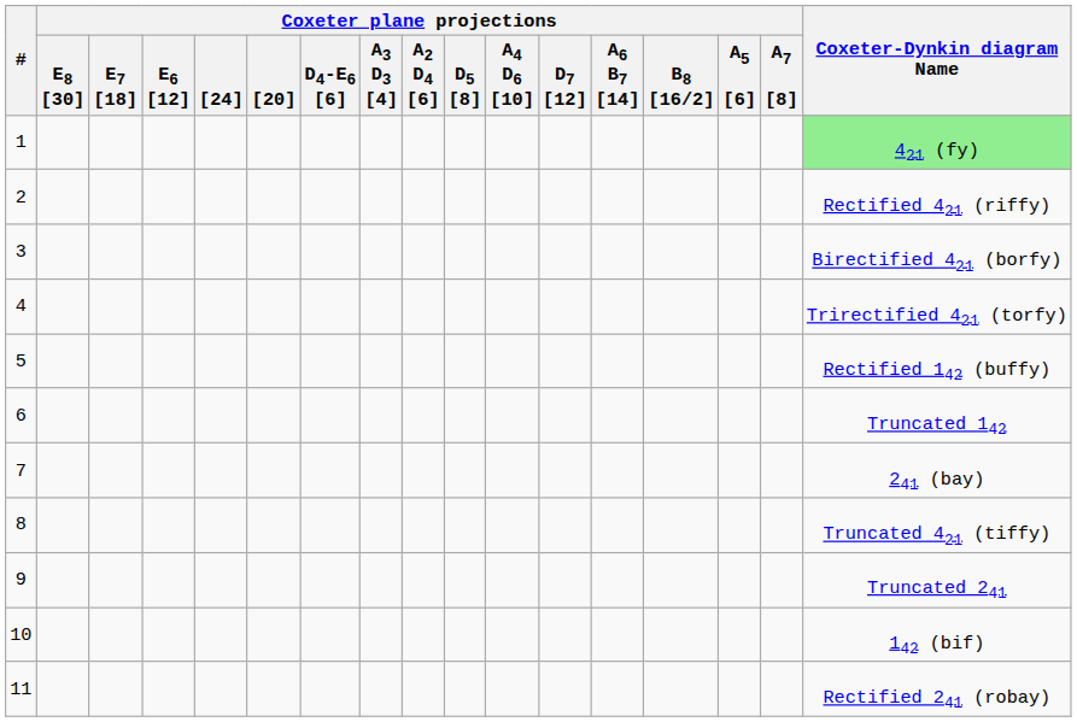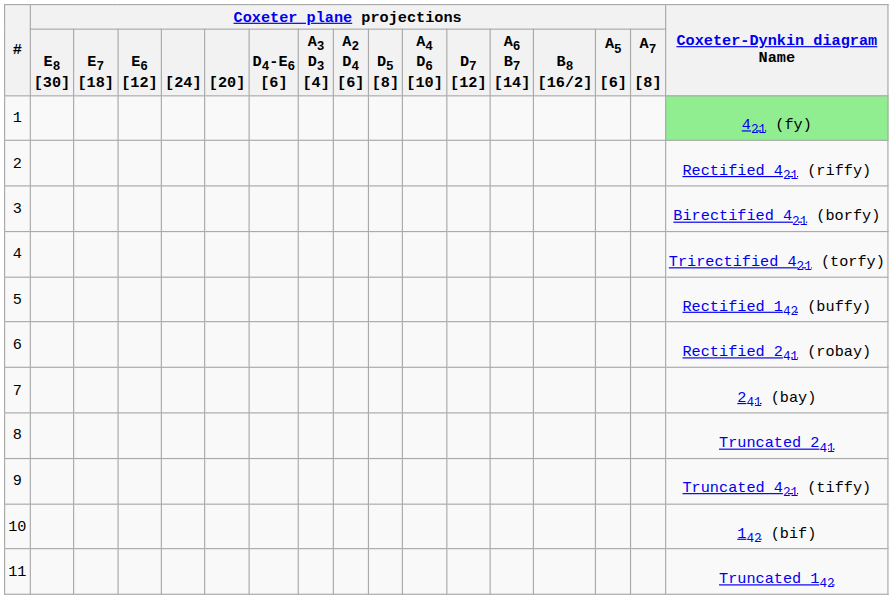 <table class="wikitable">
 <tr>
 <th rowspan=2>#</th>
 <th colspan=15><a href='#'>Coxeter plane</a> projections</th>
 <th rowspan=2><a href='#'>Coxeter-Dynkin diagram</a><br>Name</th>
 </tr>
 <tr valign=bottom>
 <th>E<sub>8</sub><br>[30]</th>
 <th>E<sub>7</sub><br>[18]</th>
 <th>E<sub>6</sub><br>[12]</th>
 <th>[24]</th>
 <th>[20]</th>
 <th>D<sub>4</sub>-E<sub>6</sub><br>[6]</th>
 <th>A<sub>3</sub><br>D<sub>3</sub><br>[4]</th>
 <th>A<sub>2</sub><br>D<sub>4</sub><br>[6]</th>
 <th>D<sub>5</sub><br>[8]</th>
 <th>A<sub>4</sub><br>D<sub>6</sub><br>[10]</th>
 <th>D<sub>7</sub><br>[12]</th>
 <th>A<sub>6</sub><br>B<sub>7</sub><br>[14]</th>
 <th>B<sub>8</sub><br>[16/2]</th>
 <th>A<sub>5</sub><br> <br>[6]</th>
 <th>A<sub>7</sub><br> <br>[8]</th>
 </tr>
 <tr align=center>
 <td>1</td>
 <td></td>
 <td></td>
 <td></td>
 <td></td>
 <td></td>
 <td></td>
 <td></td>
 <td></td>
 <td></td>
 <td></td>
 <td></td>
 <td></td>
 <td></td>
 <td></td>
 <td></td>
 <td style="background: lightgreen;"><br><a href='#'>4<sub>21</sub></a> (fy)</td>
 </tr>
 <tr align=center>
 <td>2</td>
 <td></td>
 <td></td>
 <td></td>
 <td></td>
 <td></td>
 <td></td>
 <td></td>
 <td></td>
 <td></td>
 <td></td>
 <td></td>
 <td></td>
 <td></td>
 <td></td>
 <td></td>
 <td><br><a href='#'>Rectified 4<sub>21</sub></a> (riffy)</td>
 </tr>
 <tr align=center>
 <td>3</td>
 <td></td>
 <td></td>
 <td></td>
 <td></td>
 <td></td>
 <td></td>
 <td></td>
 <td></td>
 <td></td>
 <td></td>
 <td></td>
 <td></td>
 <td></td>
 <td></td>
 <td></td>
 <td><br><a href='#'>Birectified 4<sub>21</sub></a> (borfy)</td>
 </tr>
 <tr align=center>
 <td>4</td>
 <td></td>
 <td></td>
 <td></td>
 <td></td>
 <td></td>
 <td></td>
 <td></td>
 <td></td>
 <td></td>
 <td></td>
 <td></td>
 <td></td>
 <td></td>
 <td></td>
 <td></td>
 <td><br><a href='#'>Trirectified 4<sub>21</sub></a> (torfy)</td>
 </tr>
 <tr align=center>
 <td>5</td>
 <td></td>
 <td></td>
 <td></td>
 <td></td>
 <td></td>
 <td></td>
 <td></td>
 <td></td>
 <td></td>
 <td></td>
 <td></td>
 <td></td>
 <td></td>
 <td></td>
 <td></td>
 <td><br><a href='#'>Rectified 1<sub>42</sub></a> (buffy)</td>
 </tr>
 <tr align=center>
 <td>6</td>
 <td></td>
 <td></td>
 <td></td>
 <td></td>
 <td></td>
 <td></td>
 <td></td>
 <td></td>
 <td></td>
 <td></td>
 <td></td>
 <td></td>
 <td></td>
 <td></td>
 <td></td>
-<td><br><a href='#'>Truncated 1<sub>42</sub></a></td>
+<td><br><a href='#'>Rectified 2<sub>41</sub></a> (robay)</td>
 </tr>
 <tr align=center>
 <td>7</td>
 <td></td>
 <td></td>
 <td></td>
 <td></td>
 <td></td>
 <td></td>
 <td></td>
 <td></td>
 <td></td>
 <td></td>
 <td></td>
 <td></td>
 <td></td>
 <td></td>
 <td></td>
 <td><br><a href='#'>2<sub>41</sub></a> (bay)</td>
 </tr>
 <tr align=center>
 <td>8</td>
 <td></td>
 <td></td>
 <td></td>
 <td></td>
 <td></td>
 <td></td>
 <td></td>
 <td></td>
 <td></td>
 <td></td>
 <td></td>
 <td></td>
 <td></td>
 <td></td>
 <td></td>
-<td><br><a href='#'>Truncated 4<sub>21</sub></a> (tiffy)</td>
+<td><br><a href='#'>Truncated 2<sub>41</sub></a></td>
 </tr>
 <tr align=center>
 <td>9</td>
 <td></td>
 <td></td>
 <td></td>
 <td></td>
 <td></td>
 <td></td>
 <td></td>
 <td></td>
 <td></td>
 <td></td>
 <td></td>
 <td></td>
 <td></td>
 <td></td>
 <td></td>
-<td><br><a href='#'>Truncated 2<sub>41</sub></a></td>
+<td><br><a href='#'>Truncated 4<sub>21</sub></a> (tiffy)</td>
 </tr>
 <tr align=center>
 <td>10</td>
 <td></td>
 <td></td>
 <td></td>
 <td></td>
 <td></td>
 <td></td>
 <td></td>
 <td></td>
 <td></td>
 <td></td>
 <td></td>
 <td></td>
 <td></td>
 <td></td>
 <td></td>
 <td><br><a href='#'>1<sub>42</sub></a> (bif)</td>
 </tr>
 <tr align=center>
 <td>11</td>
 <td></td>
 <td></td>
 <td></td>
 <td></td>
 <td></td>
 <td></td>
 <td></td>
 <td></td>
 <td></td>
 <td></td>
 <td></td>
 <td></td>
 <td></td>
 <td></td>
 <td></td>
-<td><br><a href='#'>Rectified 2<sub>41</sub></a> (robay)</td>
+<td><br><a href='#'>Truncated 1<sub>42</sub></a></td>
 </tr>
 </table>
